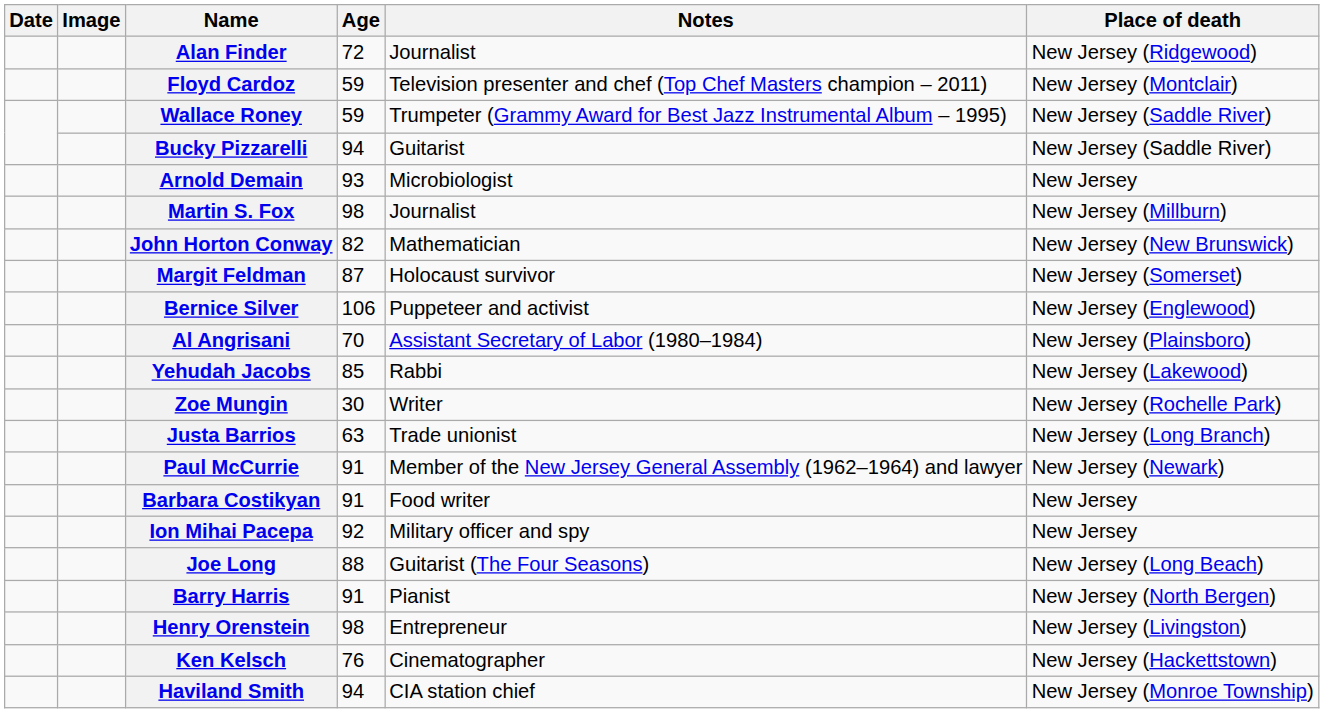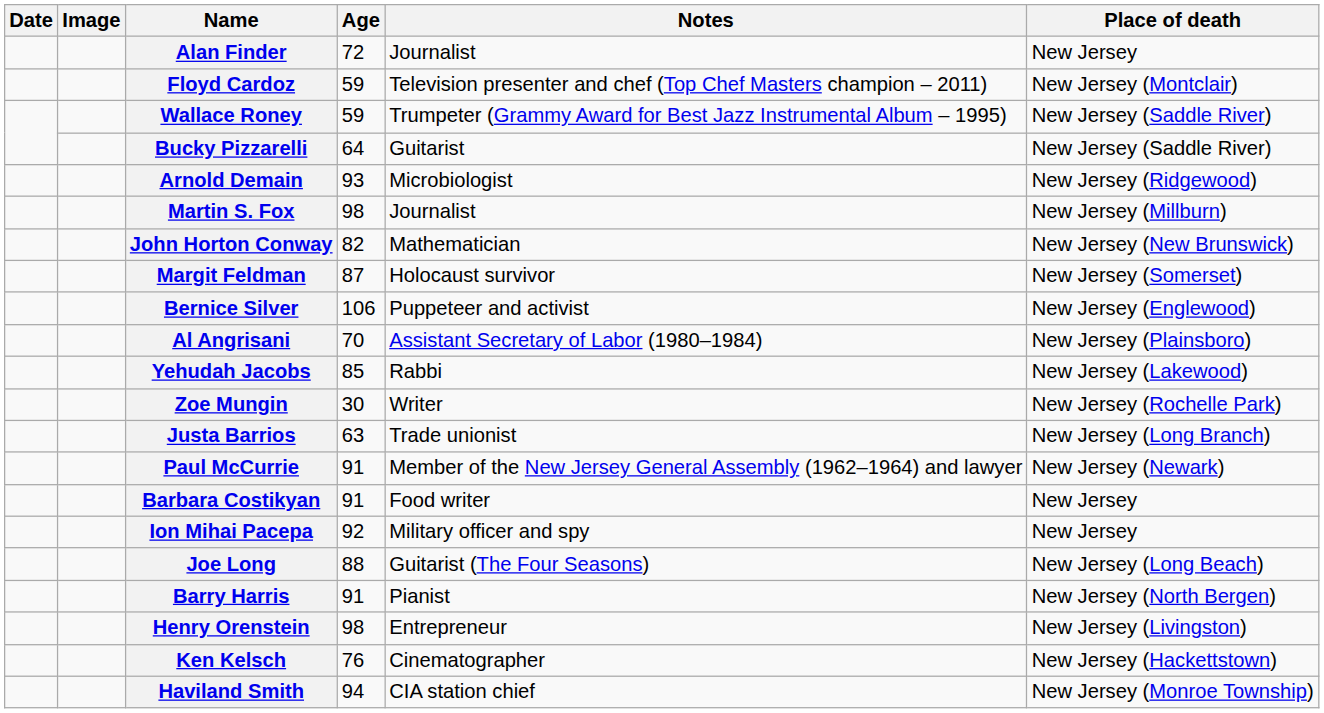 <table class="wikitable sortable plainrowheaders">
 <tr valign=bottom>
 <th scope="col">Date</th>
 <th scope="col">Image</th>
 <th scope="col">Name</th>
 <th scope="col">Age</th>
 <th scope="col">Notes</th>
 <th scope="col">Place of death</th>
 </tr>
 <tr>
 <td></td>
 <td></td>
 <th scope="row"><a href='#'>Alan Finder</a></th>
 <td>72</td>
 <td>Journalist</td>
-<td>New Jersey (<a href='#'>Ridgewood</a>)</td>
+<td>New Jersey</td>
 </tr>
 <tr>
 <td></td>
 <td></td>
 <th scope="row"><a href='#'>Floyd Cardoz</a></th>
 <td>59</td>
 <td>Television presenter and chef (<a href='#'>Top Chef Masters</a> champion – 2011)</td>
 <td>New Jersey (<a href='#'>Montclair</a>)</td>
 </tr>
 <tr>
 <td rowspan="2"></td>
 <td></td>
 <th scope="row"><a href='#'>Wallace Roney</a></th>
 <td>59</td>
 <td>Trumpeter (<a href='#'>Grammy Award for Best Jazz Instrumental Album</a> – 1995)</td>
 <td>New Jersey (<a href='#'>Saddle River</a>)</td>
 </tr>
 <tr>
 <td></td>
 <th scope="row"><a href='#'>Bucky Pizzarelli</a></th>
-<td>94</td>
+<td>64</td>
 <td>Guitarist</td>
 <td>New Jersey (Saddle River)</td>
 </tr>
 <tr>
 <td></td>
 <td></td>
 <th scope="row"><a href='#'>Arnold Demain</a></th>
 <td>93</td>
 <td>Microbiologist</td>
-<td>New Jersey</td>
+<td>New Jersey (<a href='#'>Ridgewood</a>)</td>
 </tr>
 <tr>
 <td></td>
 <td></td>
 <th scope="row"><a href='#'>Martin S. Fox</a></th>
 <td>98</td>
 <td>Journalist</td>
 <td>New Jersey (<a href='#'>Millburn</a>)</td>
 </tr>
 <tr>
 <td></td>
 <td></td>
 <th scope="row"><a href='#'>John Horton Conway</a></th>
 <td>82</td>
 <td>Mathematician</td>
 <td>New Jersey (<a href='#'>New Brunswick</a>)</td>
 </tr>
 <tr>
 <td></td>
 <td></td>
 <th scope="row"><a href='#'>Margit Feldman</a></th>
 <td>87</td>
 <td>Holocaust survivor</td>
 <td>New Jersey (<a href='#'>Somerset</a>)</td>
 </tr>
 <tr>
 <td></td>
 <td></td>
 <th scope="row"><a href='#'>Bernice Silver</a></th>
 <td>106</td>
 <td>Puppeteer and activist</td>
 <td>New Jersey (<a href='#'>Englewood</a>)</td>
 </tr>
 <tr>
 <td></td>
 <td></td>
 <th scope="row"><a href='#'>Al Angrisani</a></th>
 <td>70</td>
 <td><a href='#'>Assistant Secretary of Labor</a> (1980–1984)</td>
 <td>New Jersey (<a href='#'>Plainsboro</a>)</td>
 </tr>
 <tr>
 <td></td>
 <td></td>
 <th scope="row"><a href='#'>Yehudah Jacobs</a></th>
 <td>85</td>
 <td>Rabbi</td>
 <td>New Jersey (<a href='#'>Lakewood</a>)</td>
 </tr>
 <tr>
 <td></td>
 <td></td>
 <th scope="row"><a href='#'>Zoe Mungin</a></th>
 <td>30</td>
 <td>Writer</td>
 <td>New Jersey (<a href='#'>Rochelle Park</a>)</td>
 </tr>
 <tr>
 <td></td>
 <td></td>
 <th scope="row"><a href='#'>Justa Barrios</a></th>
 <td>63</td>
 <td>Trade unionist</td>
 <td>New Jersey (<a href='#'>Long Branch</a>)</td>
 </tr>
 <tr>
 <td></td>
 <td></td>
 <th scope="row"><a href='#'>Paul McCurrie</a></th>
 <td>91</td>
 <td>Member of the <a href='#'>New Jersey General Assembly</a> (1962–1964) and lawyer</td>
 <td>New Jersey (<a href='#'>Newark</a>)</td>
 </tr>
 <tr>
 <td></td>
 <td></td>
 <th scope="row"><a href='#'>Barbara Costikyan</a></th>
 <td>91</td>
 <td>Food writer</td>
 <td>New Jersey</td>
 </tr>
 <tr>
 <td></td>
 <td></td>
 <th scope="row"><a href='#'>Ion Mihai Pacepa</a></th>
 <td>92</td>
 <td>Military officer and spy</td>
 <td>New Jersey</td>
 </tr>
 <tr>
 <td></td>
 <td></td>
 <th scope="row"><a href='#'>Joe Long</a></th>
 <td>88</td>
 <td>Guitarist (<a href='#'>The Four Seasons</a>)</td>
 <td>New Jersey (<a href='#'>Long Beach</a>)</td>
 </tr>
 <tr>
 <td></td>
 <td></td>
 <th scope="row"><a href='#'>Barry Harris</a></th>
 <td>91</td>
 <td>Pianist</td>
 <td>New Jersey (<a href='#'>North Bergen</a>)</td>
 </tr>
 <tr>
 <td></td>
 <td></td>
 <th scope="row"><a href='#'>Henry Orenstein</a></th>
 <td>98</td>
 <td>Entrepreneur</td>
 <td>New Jersey (<a href='#'>Livingston</a>)</td>
 </tr>
 <tr>
 <td></td>
 <td></td>
 <th scope="row"><a href='#'>Ken Kelsch</a></th>
 <td>76</td>
 <td>Cinematographer</td>
 <td>New Jersey (<a href='#'>Hackettstown</a>)</td>
 </tr>
 <tr>
 <td></td>
 <td></td>
 <th scope="row"><a href='#'>Haviland Smith</a></th>
 <td>94</td>
 <td>CIA station chief</td>
 <td>New Jersey (<a href='#'>Monroe Township</a>)</td>
 </tr>
 </table>
